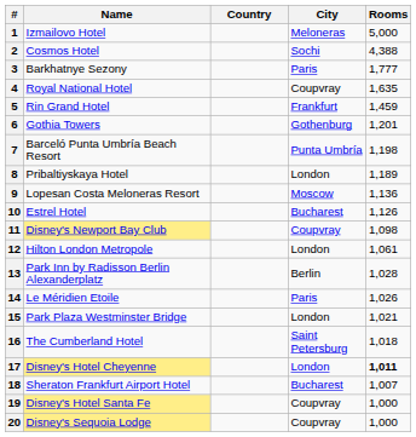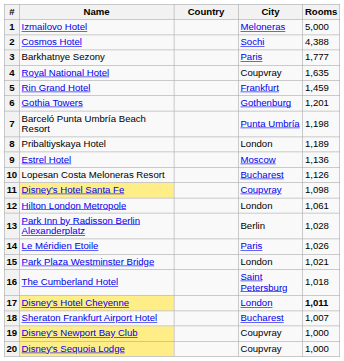 <table class="wikitable sortable">
 <tr>
 <th style="width:5px;">#</th>
 <th style="width:250px;">Name</th>
 <th style="width:100px;">Country</th>
 <th style="width:100px;">City</th>
 <th>Rooms</th>
 </tr>
 <tr>
 <th>1</th>
 <td><a href='#'>Izmailovo Hotel</a></td>
 <td></td>
 <td><a href='#'>Meloneras</a></td>
 <td>5,000</td>
 </tr>
 <tr>
 <th>2</th>
 <td><a href='#'>Cosmos Hotel</a></td>
 <td></td>
 <td><a href='#'>Sochi</a></td>
 <td>4,388</td>
 </tr>
 <tr>
 <th>3</th>
 <td>Barkhatnye Sezony</td>
 <td></td>
 <td><a href='#'>Paris</a></td>
 <td>1,777</td>
 </tr>
 <tr>
 <th>4</th>
 <td><a href='#'>Royal National Hotel</a></td>
 <td></td>
 <td>Coupvray</td>
 <td>1,635</td>
 </tr>
 <tr>
 <th>5</th>
 <td><a href='#'>Rin Grand Hotel</a></td>
 <td></td>
 <td><a href='#'>Frankfurt</a></td>
 <td>1,459</td>
 </tr>
 <tr>
 <th>6</th>
 <td><a href='#'>Gothia Towers</a></td>
 <td></td>
 <td><a href='#'>Gothenburg</a></td>
 <td>1,201</td>
 </tr>
 <tr>
 <th>7</th>
 <td>Barceló Punta Umbría Beach Resort</td>
 <td></td>
 <td><a href='#'>Punta Umbría</a></td>
 <td>1,198</td>
 </tr>
 <tr>
 <th>8</th>
 <td>Pribaltiyskaya Hotel</td>
 <td></td>
 <td>London</td>
 <td>1,189</td>
 </tr>
 <tr>
 <th>9</th>
-<td>Lopesan Costa Meloneras Resort</td>
+<td><a href='#'>Estrel Hotel</a></td>
 <td></td>
 <td><a href='#'>Moscow</a></td>
 <td>1,136</td>
 </tr>
 <tr>
 <th>10</th>
-<td><a href='#'>Estrel Hotel</a></td>
+<td>Lopesan Costa Meloneras Resort</td>
 <td></td>
 <td><a href='#'>Bucharest</a></td>
 <td>1,126</td>
 </tr>
 <tr>
 <th>11</th>
-<td style="background:#fe8"><a href='#'>Disney's Newport Bay Club</a></td>
+<td style="background:#fe8"><a href='#'>Disney's Hotel Santa Fe</a></td>
 <td></td>
 <td><a href='#'>Coupvray</a></td>
 <td>1,098</td>
 </tr>
 <tr>
 <th>12</th>
 <td><a href='#'>Hilton London Metropole</a></td>
 <td></td>
 <td>London</td>
 <td>1,061</td>
 </tr>
 <tr>
 <th>13</th>
 <td><a href='#'>Park Inn by Radisson Berlin Alexanderplatz</a></td>
 <td></td>
 <td>Berlin</td>
 <td>1,028</td>
 </tr>
 <tr>
 <th>14</th>
 <td><a href='#'>Le Méridien Etoile</a></td>
 <td></td>
 <td><a href='#'>Paris</a></td>
 <td>1,026</td>
 </tr>
 <tr>
 <th>15</th>
 <td><a href='#'>Park Plaza Westminster Bridge</a></td>
 <td></td>
 <td>London</td>
 <td>1,021</td>
 </tr>
 <tr>
 <th>16</th>
 <td><a href='#'>The Cumberland Hotel</a></td>
 <td></td>
 <td><a href='#'>Saint Petersburg</a></td>
 <td>1,018</td>
 </tr>
 <tr>
 <th>17</th>
 <td style="background:#fe8"><a href='#'>Disney's Hotel Cheyenne</a></td>
 <td></td>
 <td><a href='#'>London</a></td>
 <td><strong>1,011</strong></td>
 </tr>
 <tr>
 <th>18</th>
 <td><a href='#'>Sheraton Frankfurt Airport Hotel</a></td>
 <td></td>
 <td><a href='#'>Bucharest</a></td>
 <td>1,007</td>
 </tr>
 <tr>
 <th>19</th>
-<td style="background:#fe8"><a href='#'>Disney's Hotel Santa Fe</a></td>
+<td style="background:#fe8"><a href='#'>Disney's Newport Bay Club</a></td>
 <td></td>
 <td>Coupvray</td>
 <td>1,000</td>
 </tr>
 <tr>
 <th>20</th>
 <td style="background:#fe8"><a href='#'>Disney's Sequoia Lodge</a></td>
 <td></td>
 <td>Coupvray</td>
 <td>1,000</td>
 </tr>
 </table>
